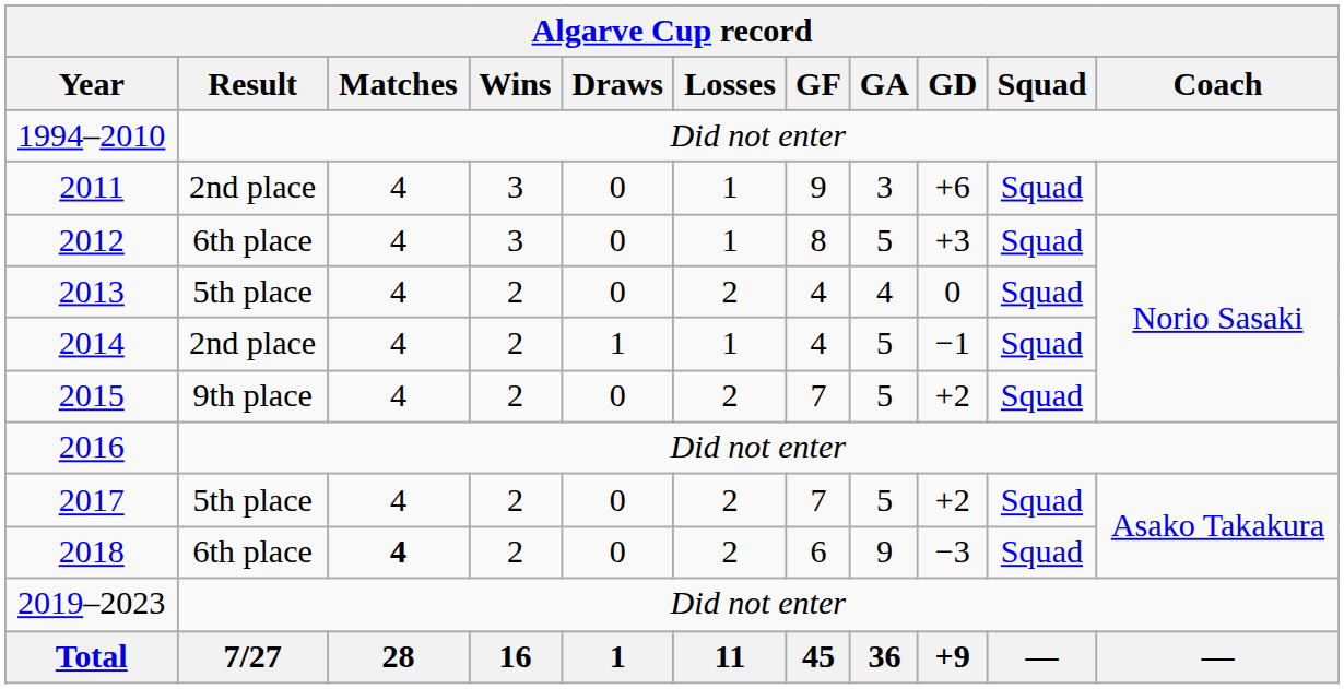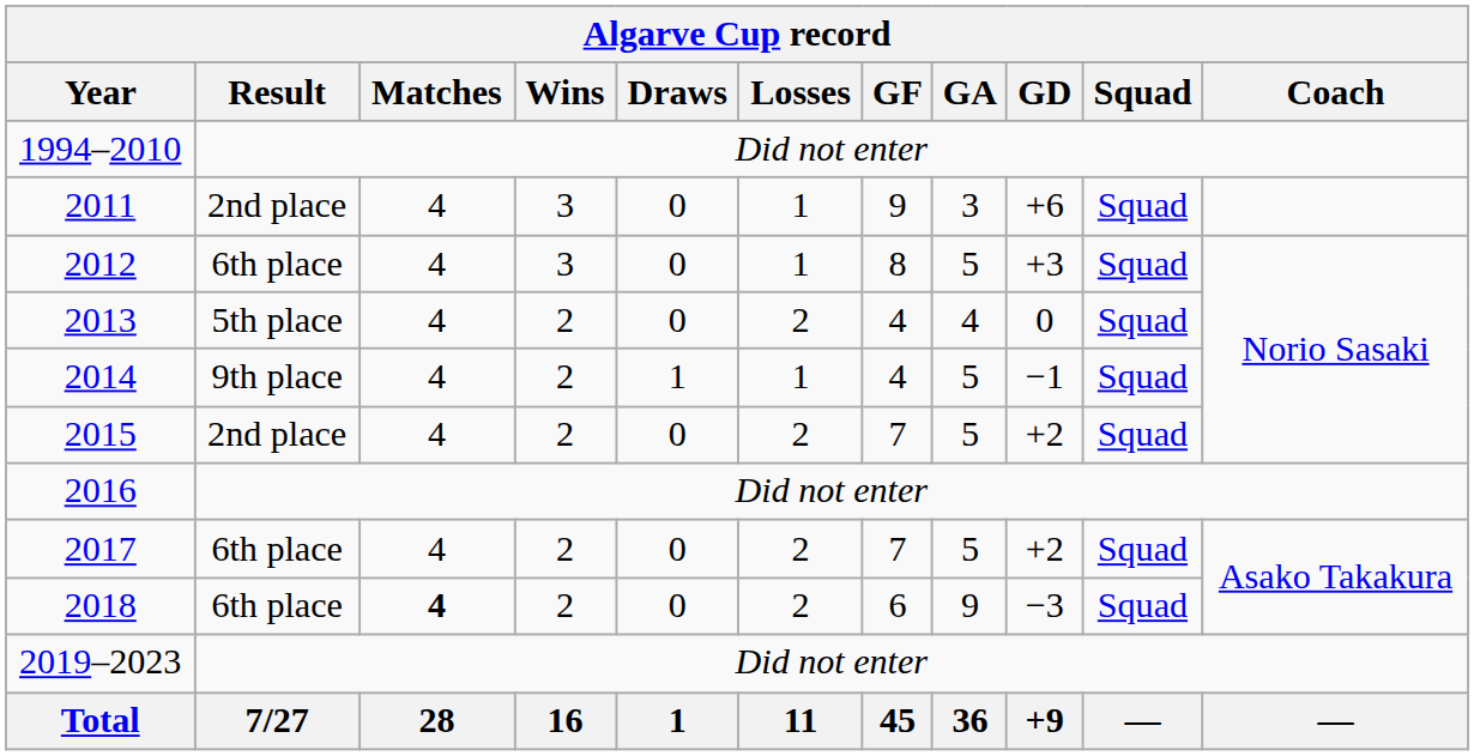 <table class="wikitable sortable collapsible"  style="text-align:center; width:650px;">
 <tr>
 <th colspan=11> <strong><a href='#'>Algarve Cup</a> record</strong></th>
 </tr>
 <tr>
 <th data-sort-type="number">Year</th>
 <th data-sort-type="number">Result</th>
 <th data-sort-type="number">Matches</th>
 <th data-sort-type="number">Wins</th>
 <th data-sort-type="number">Draws</th>
 <th data-sort-type="number">Losses</th>
 <th data-sort-type="number">GF</th>
 <th data-sort-type="number">GA</th>
 <th data-sort-type="number">GD</th>
 <th>Squad</th>
 <th>Coach</th>
 </tr>
 <tr>
 <td><a href='#'>1994</a>–<a href='#'>2010</a></td>
 <td colspan=10><em>Did not enter</em></td>
 </tr>
 <tr>
 <td><a href='#'>2011</a></td>
 <td>2nd place</td>
 <td>4</td>
 <td>3</td>
 <td>0</td>
 <td>1</td>
 <td>9</td>
 <td>3</td>
 <td>+6</td>
 <td><a href='#'>Squad</a></td>
 <td></td>
 </tr>
 <tr>
 <td><a href='#'>2012</a></td>
 <td>6th place</td>
 <td>4</td>
 <td>3</td>
 <td>0</td>
 <td>1</td>
 <td>8</td>
 <td>5</td>
 <td>+3</td>
 <td><a href='#'>Squad</a></td>
 <td rowspan=4><a href='#'>Norio Sasaki</a></td>
 </tr>
 <tr>
 <td><a href='#'>2013</a></td>
 <td>5th place</td>
 <td>4</td>
 <td>2</td>
 <td>0</td>
 <td>2</td>
 <td>4</td>
 <td>4</td>
 <td>0</td>
 <td><a href='#'>Squad</a></td>
 </tr>
 <tr>
 <td><a href='#'>2014</a></td>
-<td>2nd place</td>
+<td>9th place</td>
 <td>4</td>
 <td>2</td>
 <td>1</td>
 <td>1</td>
 <td>4</td>
 <td>5</td>
 <td>−1</td>
 <td><a href='#'>Squad</a></td>
 </tr>
 <tr>
 <td><a href='#'>2015</a></td>
-<td>9th place</td>
+<td>2nd place</td>
 <td>4</td>
 <td>2</td>
 <td>0</td>
 <td>2</td>
 <td>7</td>
 <td>5</td>
 <td>+2</td>
 <td><a href='#'>Squad</a></td>
 </tr>
 <tr>
 <td><a href='#'>2016</a></td>
 <td colspan=10><em>Did not enter</em></td>
 </tr>
 <tr>
 <td><a href='#'>2017</a></td>
-<td>5th place</td>
+<td>6th place</td>
 <td>4</td>
 <td>2</td>
 <td>0</td>
 <td>2</td>
 <td>7</td>
 <td>5</td>
 <td>+2</td>
 <td><a href='#'>Squad</a></td>
 <td rowspan=2><a href='#'>Asako Takakura</a></td>
 </tr>
 <tr>
 <td><a href='#'>2018</a></td>
 <td>6th place</td>
 <td><strong>4</strong></td>
 <td>2</td>
 <td>0</td>
 <td>2</td>
 <td>6</td>
 <td>9</td>
 <td>−3</td>
 <td><a href='#'>Squad</a></td>
 </tr>
 <tr>
 <td><a href='#'>2019</a>–2023</td>
 <td colspan=10><em>Did not enter</em></td>
 </tr>
 <tr>
 <th><a href='#'>Total</a></th>
 <th>7/27</th>
 <th>28</th>
 <th>16</th>
 <th>1</th>
 <th>11</th>
 <th>45</th>
 <th>36</th>
 <th>+9</th>
 <th>—</th>
 <th>—</th>
 </tr>
 </table>
